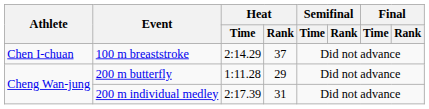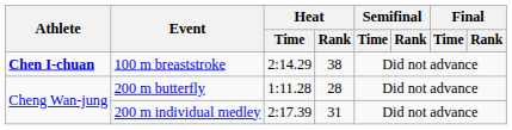 <table class=wikitable style="font-size:90%">
 <tr>
 <th rowspan="2">Athlete</th>
 <th rowspan="2">Event</th>
 <th colspan="2">Heat</th>
 <th colspan="2">Semifinal</th>
 <th colspan="2">Final</th>
 </tr>
 <tr style="font-size:95%">
 <th>Time</th>
 <th>Rank</th>
 <th>Time</th>
 <th>Rank</th>
 <th>Time</th>
 <th>Rank</th>
 </tr>
 <tr align=center>
-<td align=left><a href='#'>Chen I-chuan</a></td>
+<td align=left><strong><a href='#'>Chen I-chuan</a></strong></td>
 <td align=left><a href='#'>100 m breaststroke</a></td>
 <td>2:14.29</td>
-<td>37</td>
+<td>38</td>
 <td colspan=4>Did not advance</td>
 </tr>
 <tr align=center>
 <td align=left rowspan=2><a href='#'>Cheng Wan-jung</a></td>
 <td align=left><a href='#'>200 m butterfly</a></td>
 <td>1:11.28</td>
-<td>29</td>
+<td>28</td>
 <td colspan=4>Did not advance</td>
 </tr>
 <tr align=center>
 <td align=left><a href='#'>200 m individual medley</a></td>
 <td>2:17.39</td>
 <td>31</td>
 <td colspan=4>Did not advance</td>
 </tr>
 </table>
